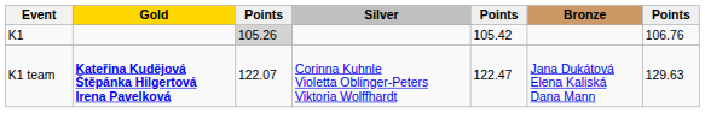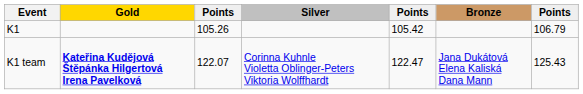 <table class="wikitable" width=100%>
 <tr>
 <th>Event</th>
 <td align=center bgcolor="gold"><strong>Gold</strong></td>
 <td align=center bgcolor="EFEFEF"><strong>Points</strong></td>
 <td align=center bgcolor="silver"><strong>Silver</strong></td>
 <td align=center bgcolor="EFEFEF"><strong>Points</strong></td>
 <td align=center bgcolor="CC9966"><strong>Bronze</strong></td>
 <td align=center bgcolor="EFEFEF"><strong>Points</strong></td>
 </tr>
 <tr>
 <td>K1</td>
 <td></td>
-<td style="background: lightgrey;">105.26</td>
+<td>105.26</td>
 <td></td>
 <td>105.42</td>
 <td></td>
-<td>106.76</td>
+<td>106.79</td>
 </tr>
 <tr>
 <td>K1 team</td>
 <td><strong><br><a href='#'>Kateřina Kudějová</a><br><a href='#'>Štěpánka Hilgertová</a><br><a href='#'>Irena Pavelková</a></strong></td>
 <td>122.07</td>
 <td><br><a href='#'>Corinna Kuhnle</a><br><a href='#'>Violetta Oblinger-Peters</a><br><a href='#'>Viktoria Wolffhardt</a></td>
 <td>122.47</td>
 <td><br><a href='#'>Jana Dukátová</a><br><a href='#'>Elena Kaliská</a><br><a href='#'>Dana Mann</a></td>
-<td>129.63</td>
+<td>125.43</td>
 </tr>
 </table>
